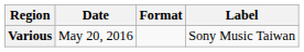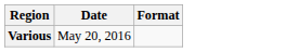 <table class="wikitable plainrowheaders">
 <tr>
 <th scope="col">Region</th>
 <th scope="col">Date</th>
 <th scope="col">Format</th>
-<th scope="col">Label</th>
 </tr>
 <tr>
 <th scope="row">Various</th>
 <td>May 20, 2016</td>
 <td></td>
-<td scope="row">Sony Music Taiwan</td>
 </tr>
 </table>
